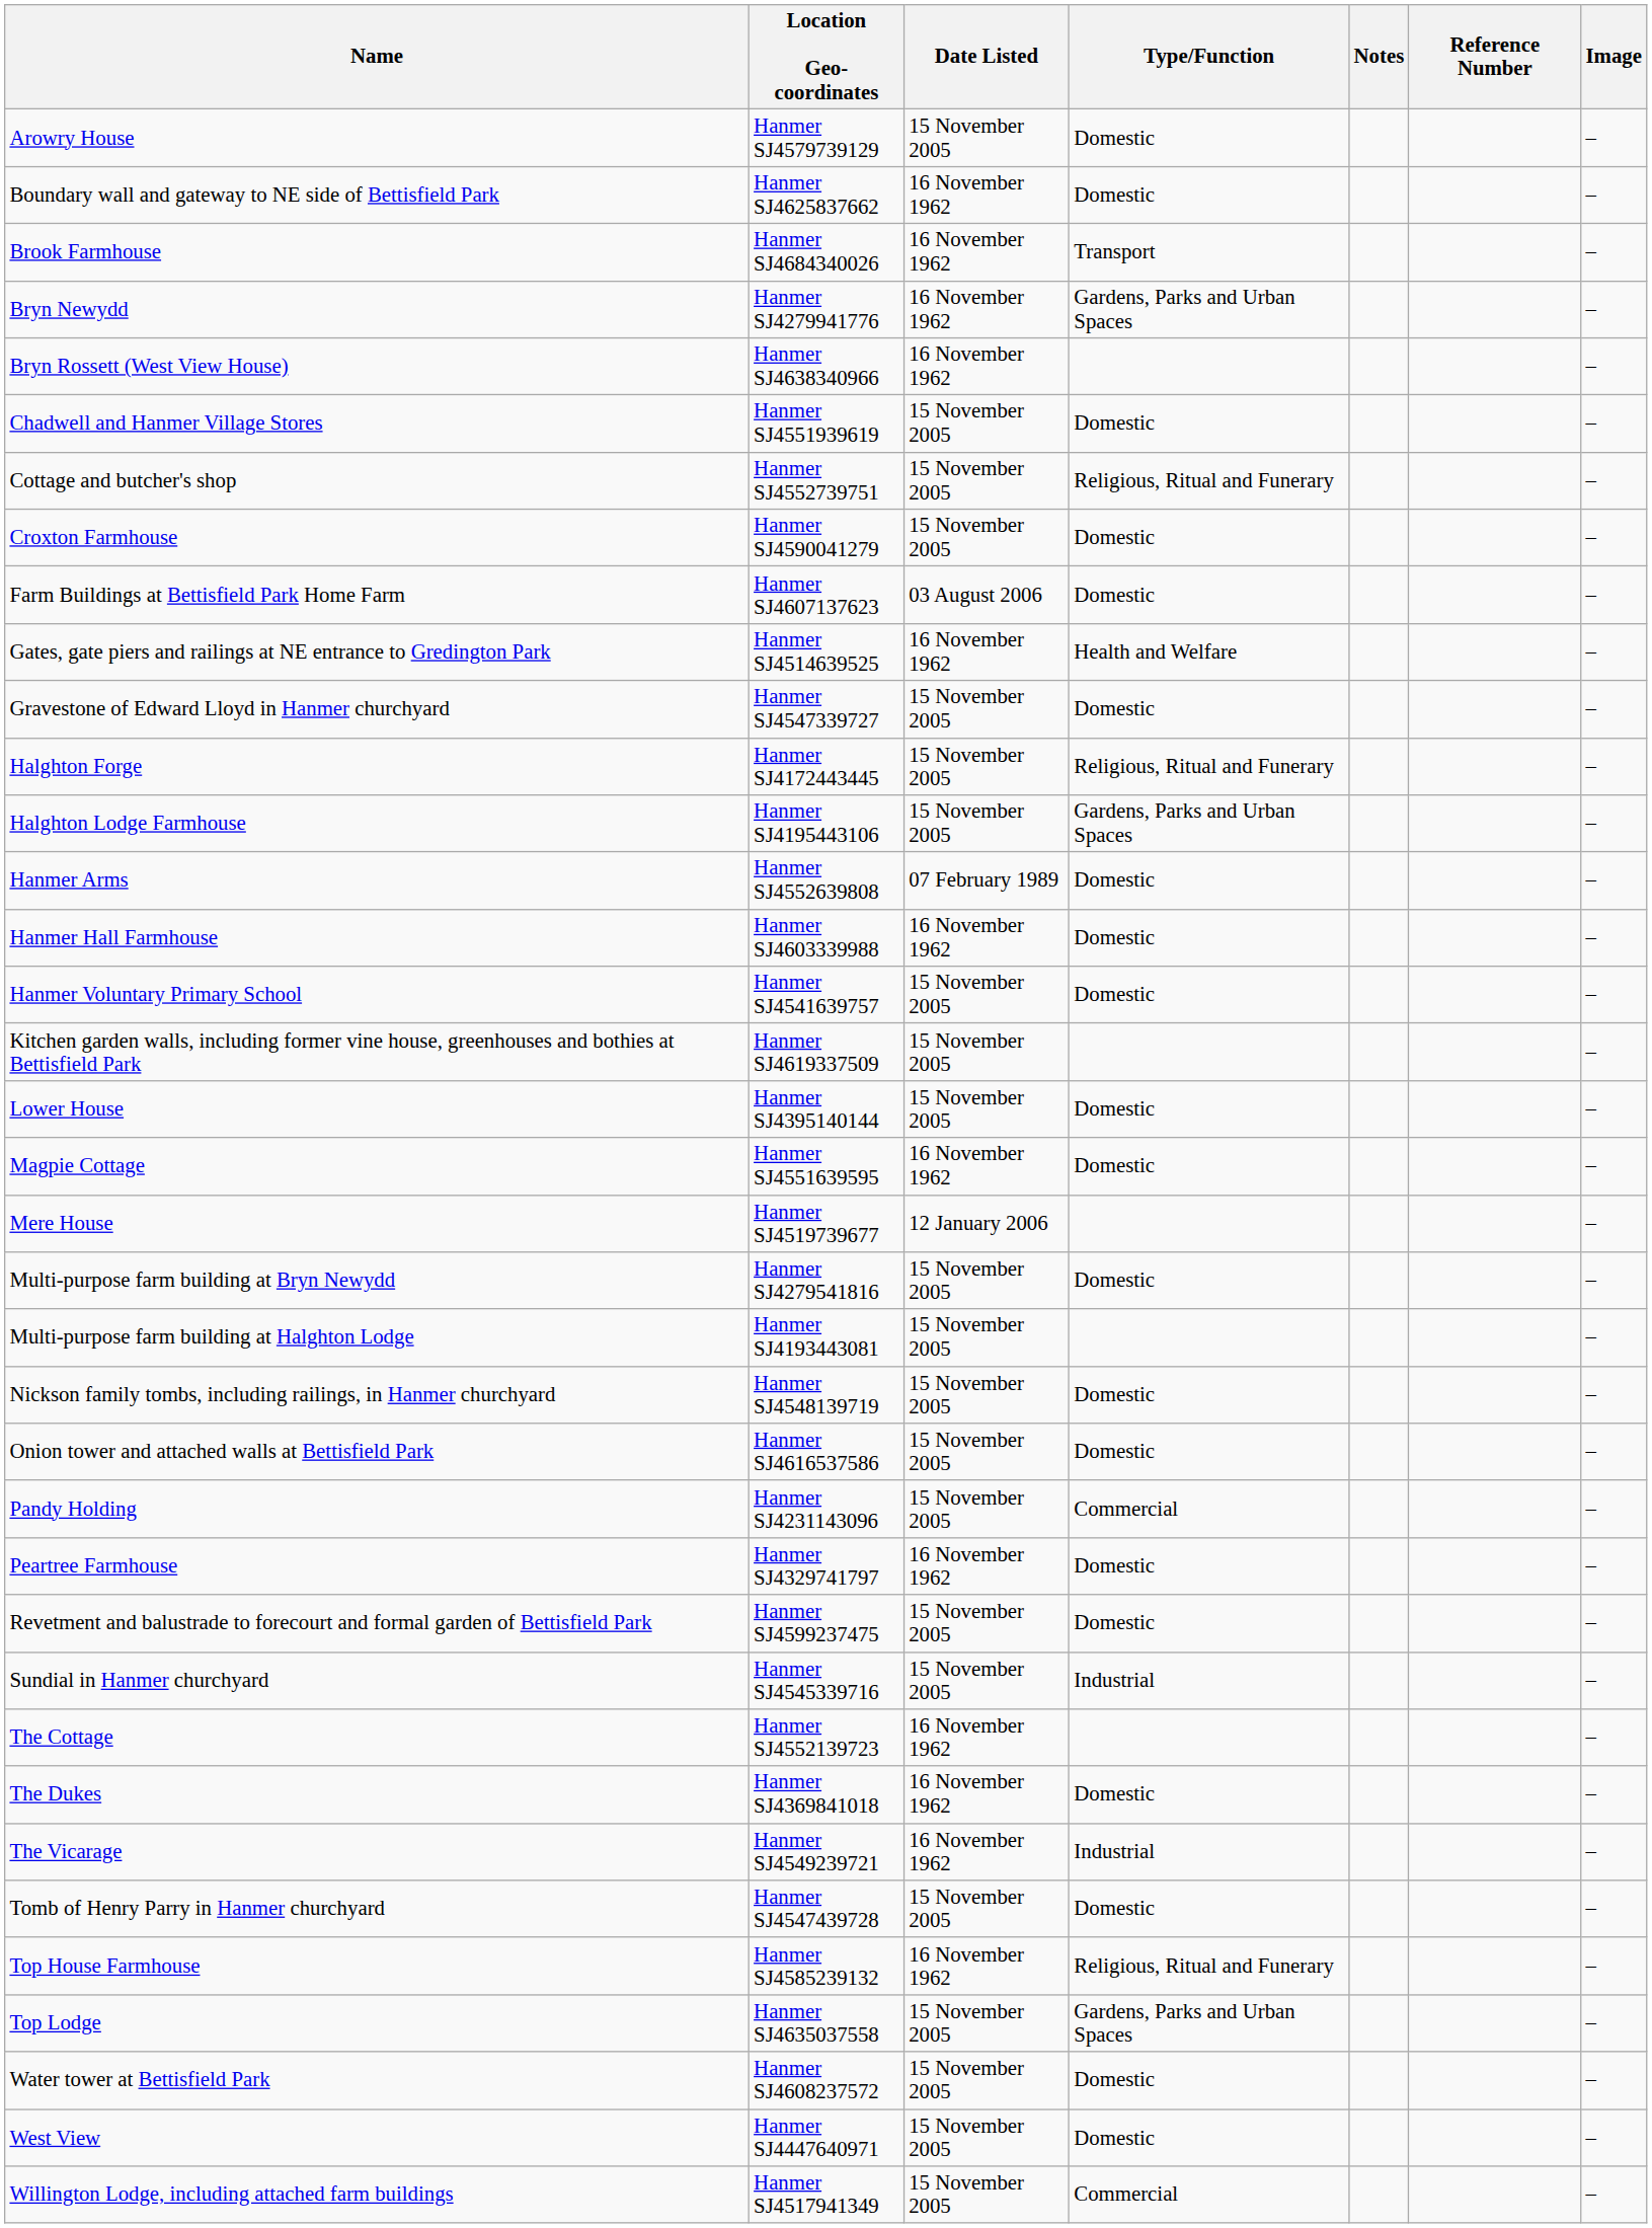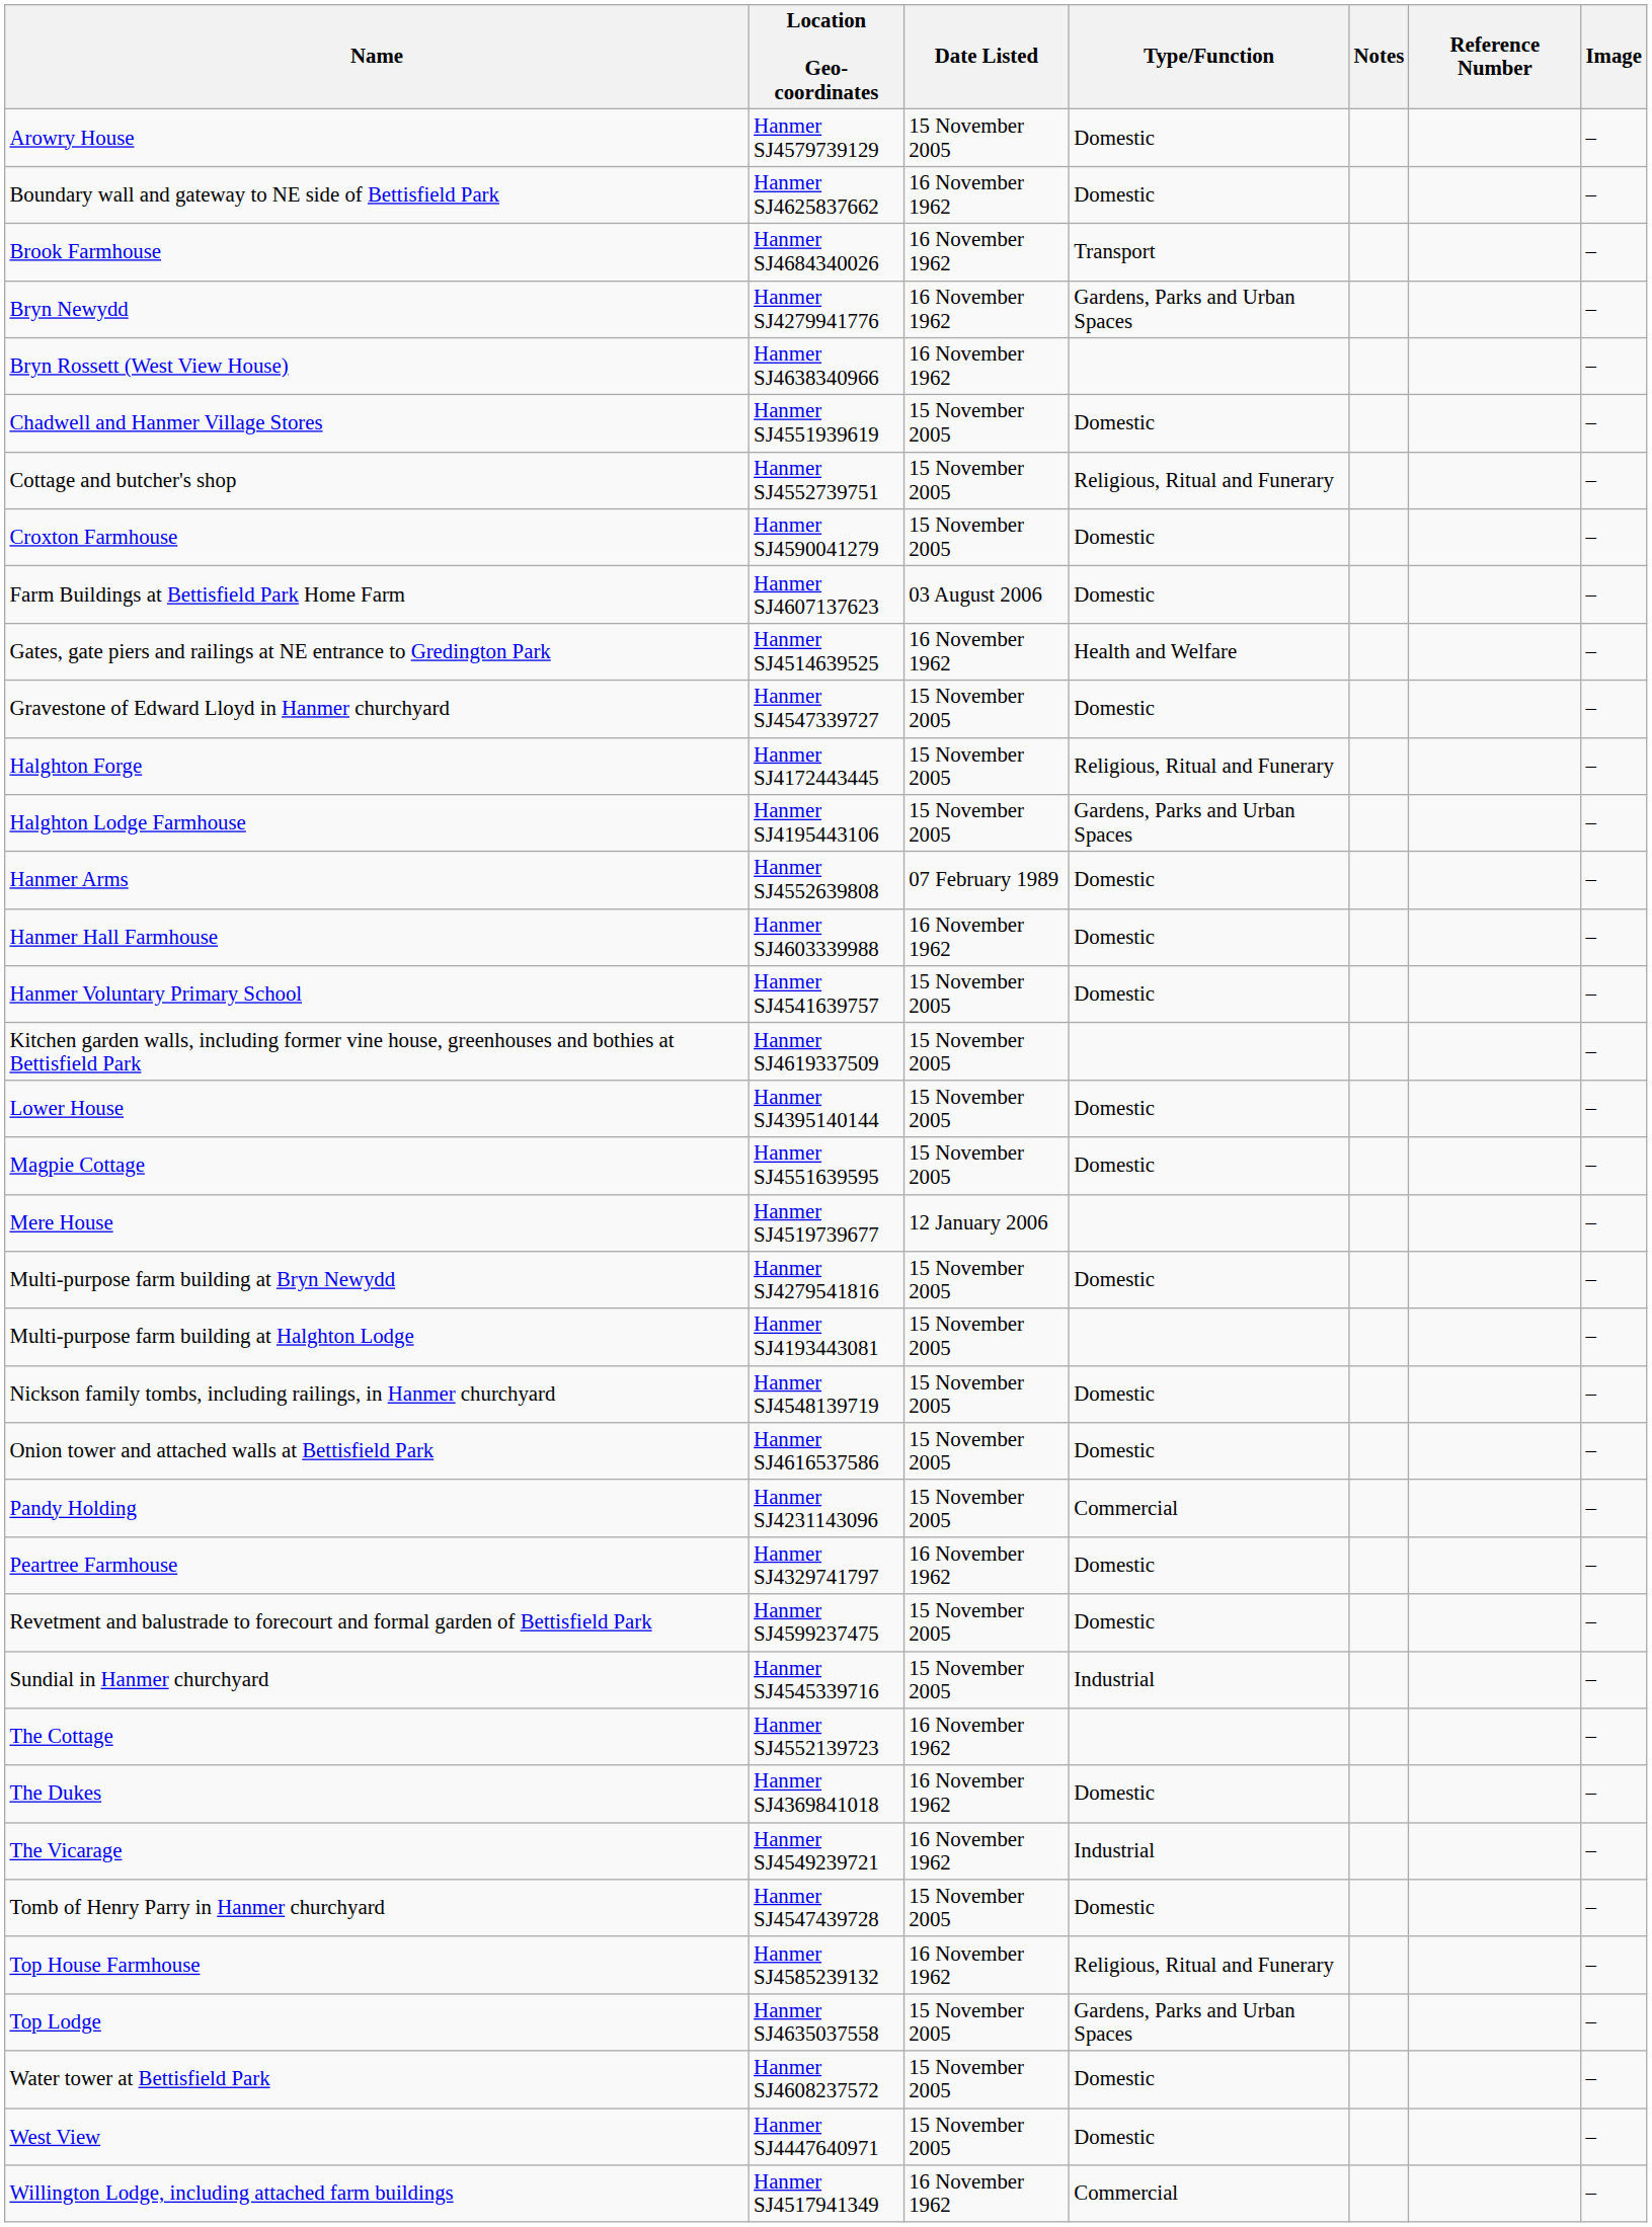 <table class="wikitable sortable">
 <tr>
 <th>Name</th>
 <th>Location<br><br>Geo-coordinates</th>
 <th>Date Listed</th>
 <th>Type/Function</th>
 <th>Notes</th>
 <th>Reference Number</th>
 <th>Image</th>
 </tr>
 <tr>
 <td><a href='#'>Arowry House</a></td>
 <td><a href='#'>Hanmer</a><br>SJ4579739129<br></td>
 <td>15 November 2005</td>
 <td>Domestic</td>
 <td></td>
 <td></td>
 <td>–</td>
 </tr>
 <tr>
 <td>Boundary wall and gateway to NE side of <a href='#'>Bettisfield Park</a></td>
 <td><a href='#'>Hanmer</a><br>SJ4625837662<br></td>
 <td>16 November 1962</td>
 <td>Domestic</td>
 <td></td>
 <td></td>
 <td>–</td>
 </tr>
 <tr>
 <td><a href='#'>Brook Farmhouse</a></td>
 <td><a href='#'>Hanmer</a><br>SJ4684340026<br></td>
 <td>16 November 1962</td>
 <td>Transport</td>
 <td></td>
 <td></td>
 <td>–</td>
 </tr>
 <tr>
 <td><a href='#'>Bryn Newydd</a></td>
 <td><a href='#'>Hanmer</a><br>SJ4279941776<br></td>
 <td>16 November 1962</td>
 <td>Gardens, Parks and Urban Spaces</td>
 <td></td>
 <td></td>
 <td>–</td>
 </tr>
 <tr>
 <td><a href='#'>Bryn Rossett (West View House)</a></td>
 <td><a href='#'>Hanmer</a><br>SJ4638340966<br></td>
 <td>16 November 1962</td>
 <td></td>
 <td></td>
 <td></td>
 <td>–</td>
 </tr>
 <tr>
 <td><a href='#'>Chadwell and Hanmer Village Stores</a></td>
 <td><a href='#'>Hanmer</a><br>SJ4551939619<br></td>
 <td>15 November 2005</td>
 <td>Domestic</td>
 <td></td>
 <td></td>
 <td>–</td>
 </tr>
 <tr>
 <td>Cottage and butcher's shop</td>
 <td><a href='#'>Hanmer</a><br>SJ4552739751<br></td>
 <td>15 November 2005</td>
 <td>Religious, Ritual and Funerary</td>
 <td></td>
 <td></td>
 <td>–</td>
 </tr>
 <tr>
 <td><a href='#'>Croxton Farmhouse</a></td>
 <td><a href='#'>Hanmer</a><br>SJ4590041279<br></td>
 <td>15 November 2005</td>
 <td>Domestic</td>
 <td></td>
 <td></td>
 <td>–</td>
 </tr>
 <tr>
 <td>Farm Buildings at <a href='#'>Bettisfield Park</a> Home Farm</td>
 <td><a href='#'>Hanmer</a><br>SJ4607137623<br></td>
 <td>03 August 2006</td>
 <td>Domestic</td>
 <td></td>
 <td></td>
 <td>–</td>
 </tr>
 <tr>
 <td>Gates, gate piers and railings at NE entrance to <a href='#'>Gredington Park</a></td>
 <td><a href='#'>Hanmer</a><br>SJ4514639525<br></td>
 <td>16 November 1962</td>
 <td>Health and Welfare</td>
 <td></td>
 <td></td>
 <td>–</td>
 </tr>
 <tr>
 <td>Gravestone of Edward Lloyd in <a href='#'>Hanmer</a> churchyard</td>
 <td><a href='#'>Hanmer</a><br>SJ4547339727<br></td>
 <td>15 November 2005</td>
 <td>Domestic</td>
 <td></td>
 <td></td>
 <td>–</td>
 </tr>
 <tr>
 <td><a href='#'>Halghton Forge</a></td>
 <td><a href='#'>Hanmer</a><br>SJ4172443445<br></td>
 <td>15 November 2005</td>
 <td>Religious, Ritual and Funerary</td>
 <td></td>
 <td></td>
 <td>–</td>
 </tr>
 <tr>
 <td><a href='#'>Halghton Lodge Farmhouse</a></td>
 <td><a href='#'>Hanmer</a><br>SJ4195443106<br></td>
 <td>15 November 2005</td>
 <td>Gardens, Parks and Urban Spaces</td>
 <td></td>
 <td></td>
 <td>–</td>
 </tr>
 <tr>
 <td><a href='#'>Hanmer Arms</a></td>
 <td><a href='#'>Hanmer</a><br>SJ4552639808<br></td>
 <td>07 February 1989</td>
 <td>Domestic</td>
 <td></td>
 <td></td>
 <td>–</td>
 </tr>
 <tr>
 <td><a href='#'>Hanmer Hall Farmhouse</a></td>
 <td><a href='#'>Hanmer</a><br>SJ4603339988<br></td>
 <td>16 November 1962</td>
 <td>Domestic</td>
 <td></td>
 <td></td>
 <td>–</td>
 </tr>
 <tr>
 <td><a href='#'>Hanmer Voluntary Primary School</a></td>
 <td><a href='#'>Hanmer</a><br>SJ4541639757<br></td>
 <td>15 November 2005</td>
 <td>Domestic</td>
 <td></td>
 <td></td>
 <td>–</td>
 </tr>
 <tr>
 <td>Kitchen garden walls, including former vine house, greenhouses and bothies at <a href='#'>Bettisfield Park</a></td>
 <td><a href='#'>Hanmer</a><br>SJ4619337509<br></td>
 <td>15 November 2005</td>
 <td></td>
 <td></td>
 <td></td>
 <td>–</td>
 </tr>
 <tr>
 <td><a href='#'>Lower House</a></td>
 <td><a href='#'>Hanmer</a><br>SJ4395140144<br></td>
 <td>15 November 2005</td>
 <td>Domestic</td>
 <td></td>
 <td></td>
 <td>–</td>
 </tr>
 <tr>
 <td><a href='#'>Magpie Cottage</a></td>
 <td><a href='#'>Hanmer</a><br>SJ4551639595<br></td>
-<td>16 November 1962</td>
+<td>15 November 2005</td>
 <td>Domestic</td>
 <td></td>
 <td></td>
 <td>–</td>
 </tr>
 <tr>
 <td><a href='#'>Mere House   </a></td>
 <td><a href='#'>Hanmer</a><br>SJ4519739677<br></td>
 <td>12 January 2006</td>
 <td></td>
 <td></td>
 <td></td>
 <td>–</td>
 </tr>
 <tr>
 <td>Multi-purpose farm building at <a href='#'>Bryn Newydd</a></td>
 <td><a href='#'>Hanmer</a><br>SJ4279541816<br></td>
 <td>15 November 2005</td>
 <td>Domestic</td>
 <td></td>
 <td></td>
 <td>–</td>
 </tr>
 <tr>
 <td>Multi-purpose farm building at <a href='#'>Halghton Lodge</a></td>
 <td><a href='#'>Hanmer</a><br>SJ4193443081<br></td>
 <td>15 November 2005</td>
 <td></td>
 <td></td>
 <td></td>
 <td>–</td>
 </tr>
 <tr>
 <td>Nickson family tombs, including railings, in <a href='#'>Hanmer</a> churchyard</td>
 <td><a href='#'>Hanmer</a><br>SJ4548139719<br></td>
 <td>15 November 2005</td>
 <td>Domestic</td>
 <td></td>
 <td></td>
 <td>–</td>
 </tr>
 <tr>
 <td>Onion tower and attached walls at <a href='#'>Bettisfield Park</a></td>
 <td><a href='#'>Hanmer</a><br>SJ4616537586<br></td>
 <td>15 November 2005</td>
 <td>Domestic</td>
 <td></td>
 <td></td>
 <td>–</td>
 </tr>
 <tr>
 <td><a href='#'>Pandy Holding</a></td>
 <td><a href='#'>Hanmer</a><br>SJ4231143096<br></td>
 <td>15 November 2005</td>
 <td>Commercial</td>
 <td></td>
 <td></td>
 <td>–</td>
 </tr>
 <tr>
 <td><a href='#'>Peartree Farmhouse</a></td>
 <td><a href='#'>Hanmer</a><br>SJ4329741797<br></td>
 <td>16 November 1962</td>
 <td>Domestic</td>
 <td></td>
 <td></td>
 <td>–</td>
 </tr>
 <tr>
 <td>Revetment and balustrade to forecourt and formal garden of <a href='#'>Bettisfield Park</a></td>
 <td><a href='#'>Hanmer</a><br>SJ4599237475<br></td>
 <td>15 November 2005</td>
 <td>Domestic</td>
 <td></td>
 <td></td>
 <td>–</td>
 </tr>
 <tr>
 <td>Sundial in <a href='#'>Hanmer</a> churchyard</td>
 <td><a href='#'>Hanmer</a><br>SJ4545339716<br></td>
 <td>15 November 2005</td>
 <td>Industrial</td>
 <td></td>
 <td></td>
 <td>–</td>
 </tr>
 <tr>
 <td><a href='#'>The Cottage</a></td>
 <td><a href='#'>Hanmer</a><br>SJ4552139723<br></td>
 <td>16 November 1962</td>
 <td></td>
 <td></td>
 <td></td>
 <td>–</td>
 </tr>
 <tr>
 <td><a href='#'>The Dukes</a></td>
 <td><a href='#'>Hanmer</a><br>SJ4369841018<br></td>
 <td>16 November 1962</td>
 <td>Domestic</td>
 <td></td>
 <td></td>
 <td>–</td>
 </tr>
 <tr>
 <td><a href='#'>The Vicarage</a></td>
 <td><a href='#'>Hanmer</a><br>SJ4549239721<br></td>
 <td>16 November 1962</td>
 <td>Industrial</td>
 <td></td>
 <td></td>
 <td>–</td>
 </tr>
 <tr>
 <td>Tomb of Henry Parry in <a href='#'>Hanmer</a> churchyard</td>
 <td><a href='#'>Hanmer</a><br>SJ4547439728<br></td>
 <td>15 November 2005</td>
 <td>Domestic</td>
 <td></td>
 <td></td>
 <td>–</td>
 </tr>
 <tr>
 <td><a href='#'>Top House Farmhouse</a></td>
 <td><a href='#'>Hanmer</a><br>SJ4585239132<br></td>
 <td>16 November 1962</td>
 <td>Religious, Ritual and Funerary</td>
 <td></td>
 <td></td>
 <td>–</td>
 </tr>
 <tr>
 <td><a href='#'>Top Lodge</a></td>
 <td><a href='#'>Hanmer</a><br>SJ4635037558<br></td>
 <td>15 November 2005</td>
 <td>Gardens, Parks and Urban Spaces</td>
 <td></td>
 <td></td>
 <td>–</td>
 </tr>
 <tr>
 <td>Water tower at <a href='#'>Bettisfield Park</a></td>
 <td><a href='#'>Hanmer</a><br>SJ4608237572<br></td>
 <td>15 November 2005</td>
 <td>Domestic</td>
 <td></td>
 <td></td>
 <td>–</td>
 </tr>
 <tr>
 <td><a href='#'>West View</a></td>
 <td><a href='#'>Hanmer</a><br>SJ4447640971<br></td>
 <td>15 November 2005</td>
 <td>Domestic</td>
 <td></td>
 <td></td>
 <td>–</td>
 </tr>
 <tr>
 <td><a href='#'>Willington Lodge, including attached farm buildings</a></td>
 <td><a href='#'>Hanmer</a><br>SJ4517941349<br></td>
-<td>15 November 2005</td>
+<td>16 November 1962</td>
 <td>Commercial</td>
 <td></td>
 <td></td>
 <td>–</td>
 </tr>
 </table>
